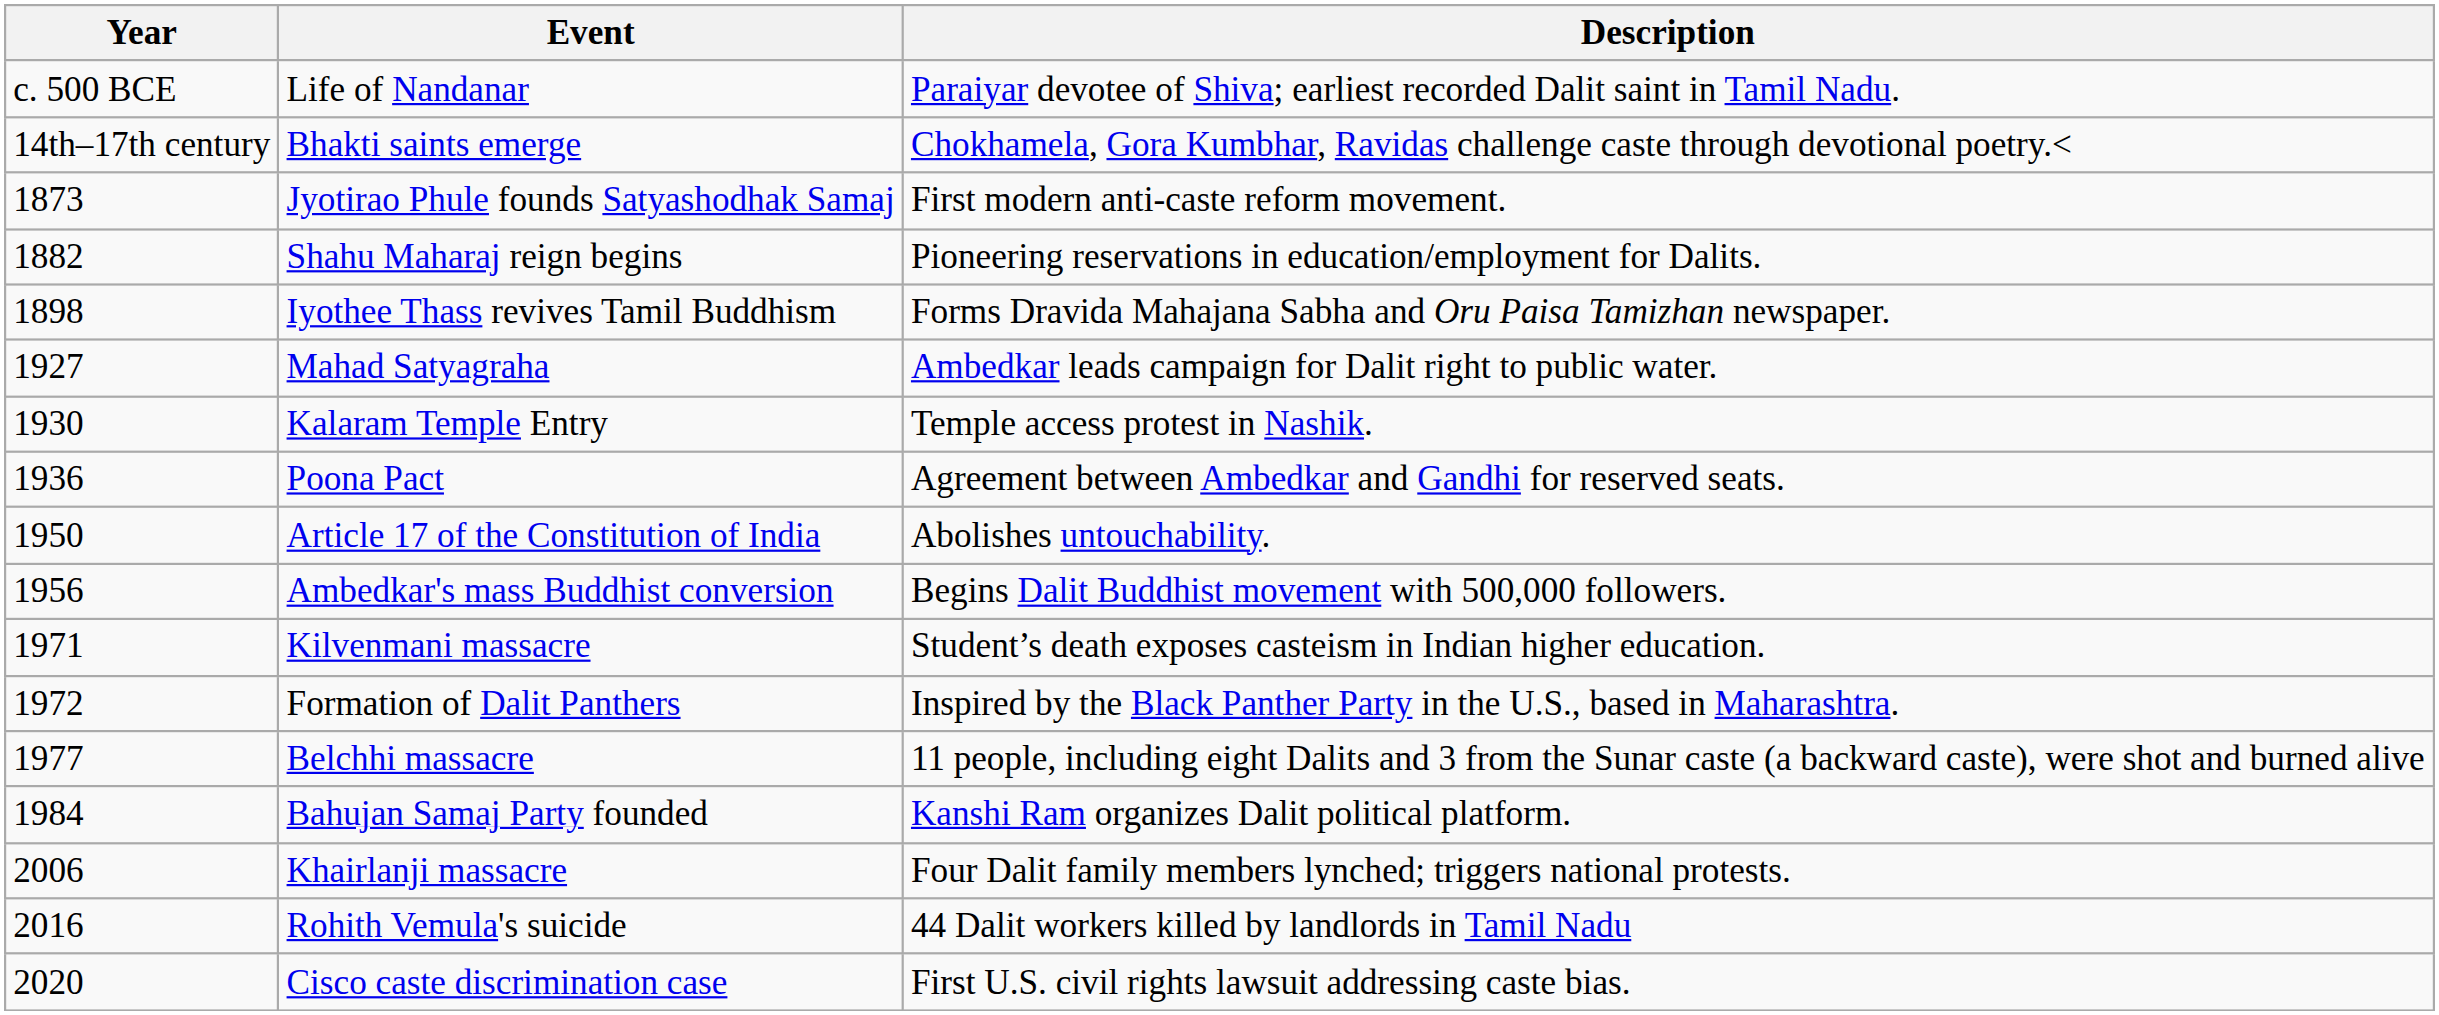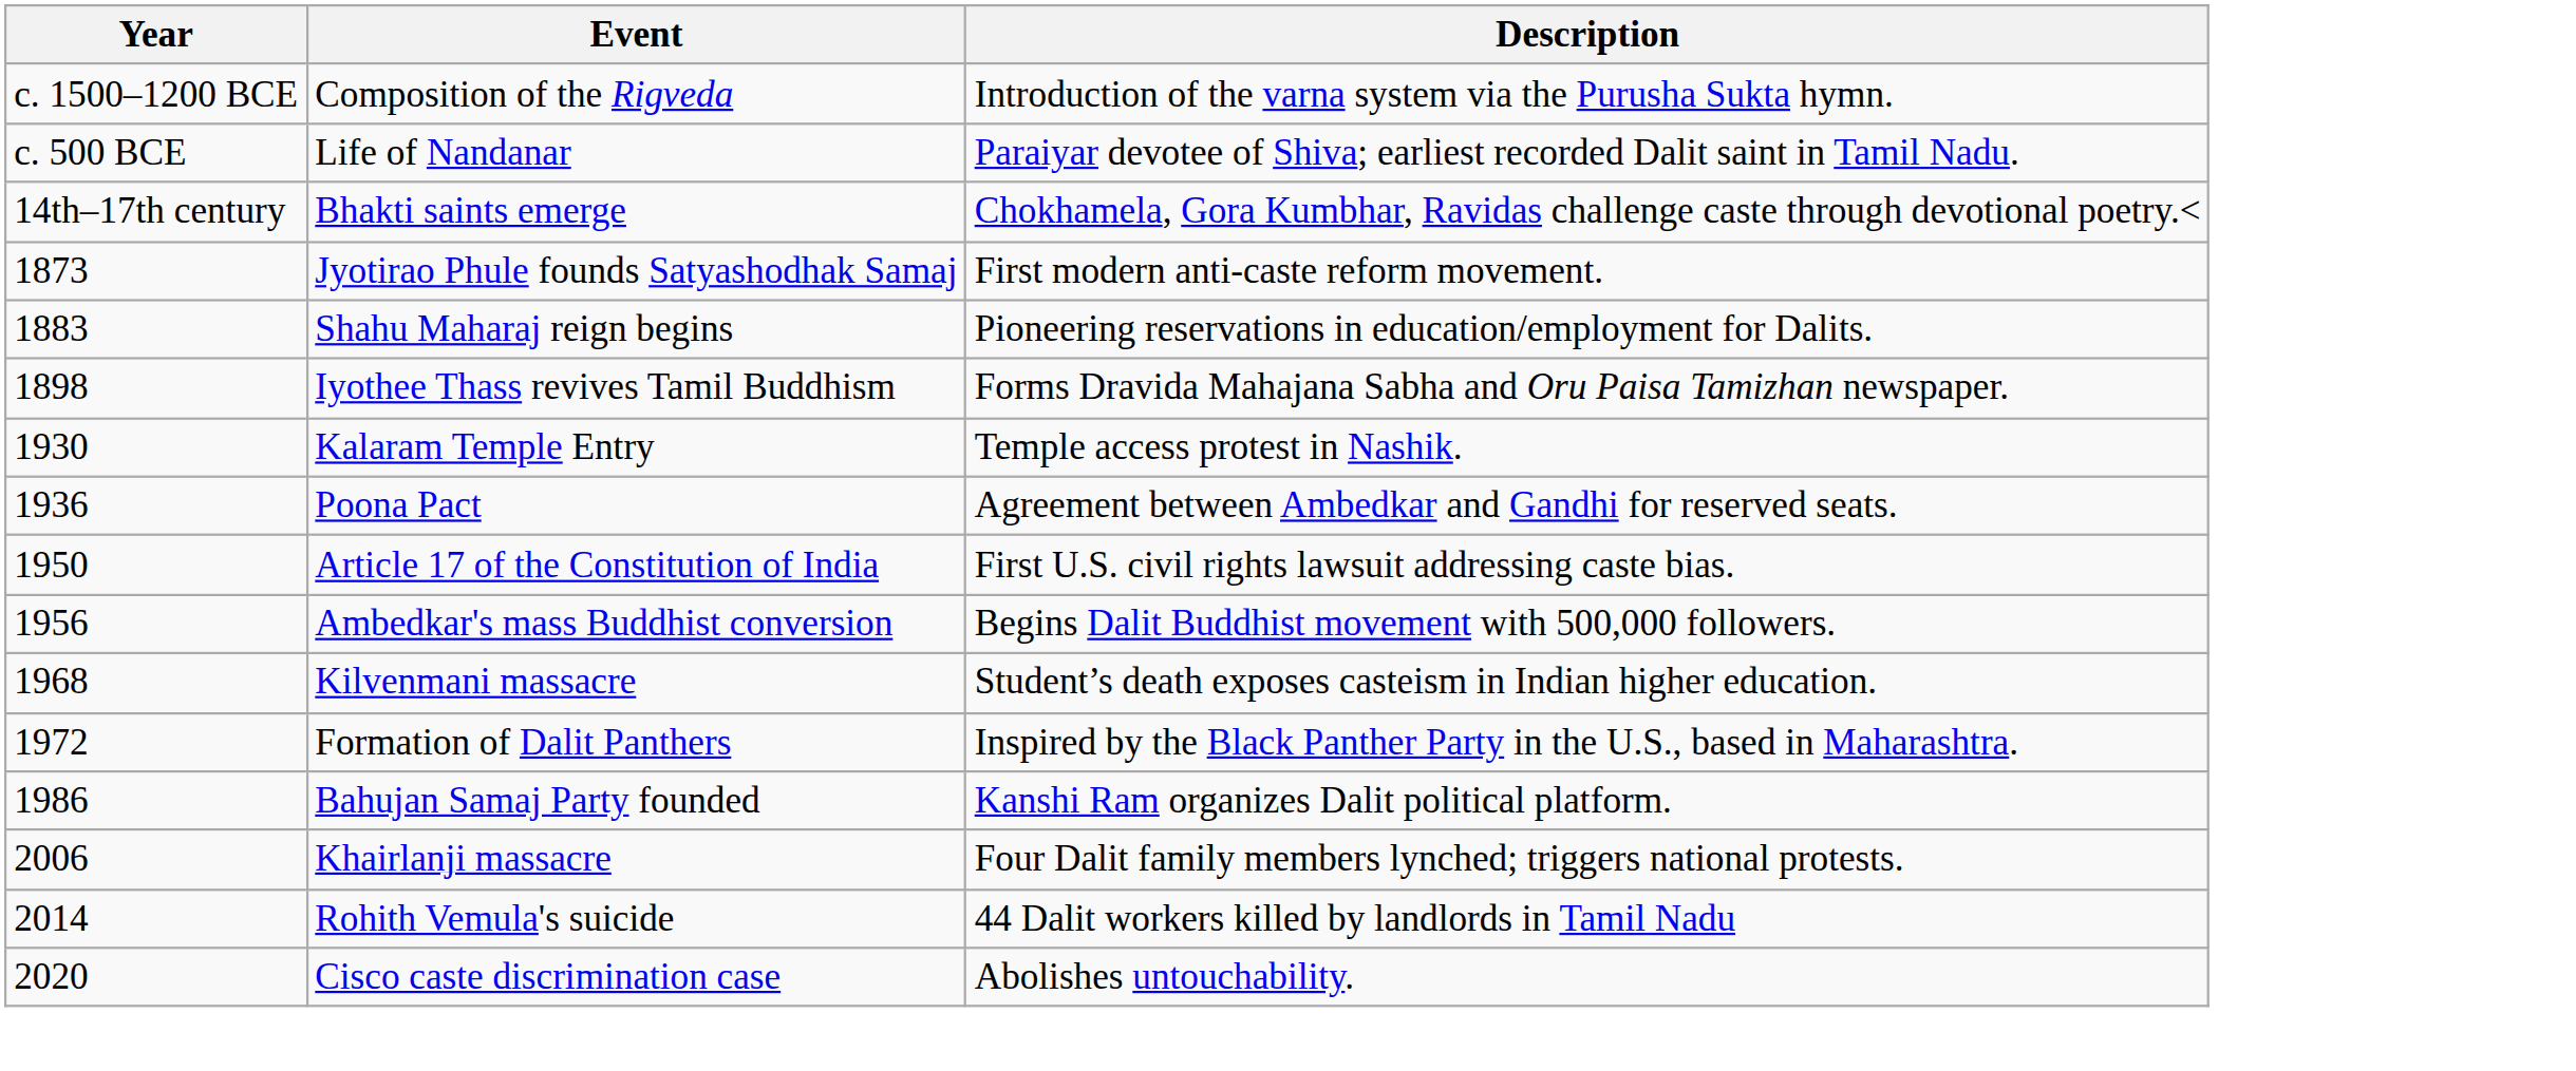 <table class="wikitable">
 <tr>
 <th>Year</th>
 <th>Event</th>
 <th>Description</th>
+</tr>
+<tr>
+<td>c. 1500–1200 BCE</td>
+<td>Composition of the <em><a href='#'>Rigveda</a></em></td>
+<td>Introduction of the <a href='#'>varna</a> system via the <a href='#'>Purusha Sukta</a> hymn.</td>
 </tr>
 <tr>
 <td>c. 500 BCE</td>
 <td>Life of <a href='#'>Nandanar</a></td>
 <td><a href='#'>Paraiyar</a> devotee of <a href='#'>Shiva</a>; earliest recorded Dalit saint in <a href='#'>Tamil Nadu</a>.</td>
 </tr>
 <tr>
 <td>14th–17th century</td>
 <td><a href='#'>Bhakti saints emerge</a></td>
 <td><a href='#'>Chokhamela</a>, <a href='#'>Gora Kumbhar</a>, <a href='#'>Ravidas</a> challenge caste through devotional poetry.<</td>
 </tr>
 <tr>
 <td>1873</td>
 <td><a href='#'>Jyotirao Phule</a> founds <a href='#'>Satyashodhak Samaj</a></td>
 <td>First modern anti-caste reform movement.</td>
 </tr>
 <tr>
-<td>1882</td>
+<td>1883</td>
 <td><a href='#'>Shahu Maharaj</a> reign begins</td>
 <td>Pioneering reservations in education/employment for Dalits.</td>
 </tr>
 <tr>
 <td>1898</td>
 <td><a href='#'>Iyothee Thass</a> revives Tamil Buddhism</td>
 <td>Forms Dravida Mahajana Sabha and <em>Oru Paisa Tamizhan</em> newspaper.</td>
-</tr>
-<tr>
-<td>1927</td>
-<td><a href='#'>Mahad Satyagraha</a></td>
-<td><a href='#'>Ambedkar</a> leads campaign for Dalit right to public water.</td>
 </tr>
 <tr>
 <td>1930</td>
 <td><a href='#'>Kalaram Temple</a> Entry</td>
 <td>Temple access protest in <a href='#'>Nashik</a>.</td>
 </tr>
 <tr>
 <td>1936</td>
 <td><a href='#'>Poona Pact</a></td>
 <td>Agreement between <a href='#'>Ambedkar</a> and <a href='#'>Gandhi</a> for reserved seats.</td>
 </tr>
 <tr>
 <td>1950</td>
 <td><a href='#'>Article 17 of the Constitution of India</a></td>
-<td>Abolishes <a href='#'>untouchability</a>.</td>
+<td>First U.S. civil rights lawsuit addressing caste bias.</td>
 </tr>
 <tr>
 <td>1956</td>
 <td><a href='#'>Ambedkar's mass Buddhist conversion</a></td>
 <td>Begins <a href='#'>Dalit Buddhist movement</a> with 500,000 followers.</td>
 </tr>
 <tr>
-<td>1971</td>
+<td>1968</td>
 <td><a href='#'>Kilvenmani massacre</a></td>
 <td>Student’s death exposes casteism in Indian higher education.</td>
 </tr>
 <tr>
 <td>1972</td>
 <td>Formation of <a href='#'>Dalit Panthers</a></td>
 <td>Inspired by the <a href='#'>Black Panther Party</a> in the U.S., based in <a href='#'>Maharashtra</a>.</td>
 </tr>
 <tr>
-<td>1977</td>
-<td><a href='#'>Belchhi massacre</a></td>
-<td>11 people, including eight Dalits and 3 from the Sunar caste (a backward caste),  were shot and burned alive </td>
-</tr>
-<tr>
-<td>1984</td>
+<td>1986</td>
 <td><a href='#'>Bahujan Samaj Party</a> founded</td>
 <td><a href='#'>Kanshi Ram</a> organizes Dalit political platform.</td>
 </tr>
 <tr>
 <td>2006</td>
 <td><a href='#'>Khairlanji massacre</a></td>
 <td>Four Dalit family members lynched; triggers national protests.</td>
 </tr>
 <tr>
-<td>2016</td>
+<td>2014</td>
 <td><a href='#'>Rohith Vemula</a>'s suicide</td>
 <td>44 Dalit workers killed by landlords in <a href='#'>Tamil Nadu</a></td>
 </tr>
 <tr>
 <td>2020</td>
 <td><a href='#'>Cisco caste discrimination case</a></td>
-<td>First U.S. civil rights lawsuit addressing caste bias.</td>
+<td>Abolishes <a href='#'>untouchability</a>.</td>
 </tr>
 </table>
